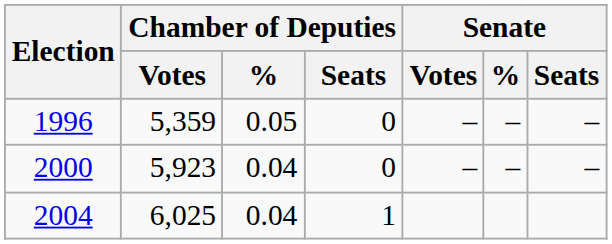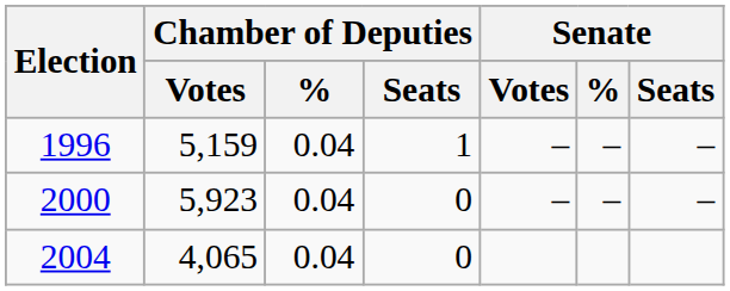 <table class=wikitable style=text-align:right>
 <tr>
 <th rowspan=2>Election</th>
 <th colspan=3>Chamber of Deputies</th>
 <th colspan=3>Senate</th>
 </tr>
 <tr>
 <th>Votes</th>
 <th>%</th>
 <th>Seats</th>
 <th>Votes</th>
 <th>%</th>
 <th>Seats</th>
 </tr>
 <tr>
 <td align=center><a href='#'>1996</a></td>
-<td>5,359</td>
-<td>0.05</td>
-<td>0</td>
+<td>5,159</td>
+<td>0.04</td>
+<td>1</td>
 <td>–</td>
 <td>–</td>
 <td>–</td>
 </tr>
 <tr>
 <td align=center><a href='#'>2000</a></td>
 <td>5,923</td>
 <td>0.04</td>
 <td>0</td>
 <td>–</td>
 <td>–</td>
 <td>–</td>
 </tr>
 <tr>
 <td align=center><a href='#'>2004</a></td>
-<td>6,025</td>
+<td>4,065</td>
 <td>0.04</td>
-<td>1</td>
+<td>0</td>
 <td></td>
 <td></td>
 <td></td>
 </tr>
 </table>
